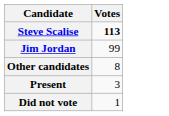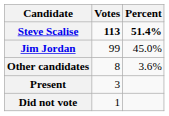 <table class="wikitable plainrowheaders" style="text-align: right;">
 <tr>
 <th scope="col">Candidate</th>
 <th scope="col">Votes</th>
+<th scope="col">Percent</th>
 </tr>
 <tr>
 <th scope="row"><strong><a href='#'>Steve Scalise</a></strong> </th>
 <td><strong>113</strong></td>
+<td><strong>51.4%</strong></td>
 </tr>
 <tr>
 <th scope="row"><a href='#'>Jim Jordan</a></th>
 <td>99</td>
+<td>45.0%</td>
 </tr>
 <tr>
 <th scope="row">Other candidates</th>
 <td>8</td>
+<td>3.6%</td>
 </tr>
 <tr>
 <th scope="row">Present</th>
 <td>3</td>
+<td></td>
 </tr>
 <tr>
 <th scope="row">Did not vote</th>
 <td>1</td>
+<td></td>
 </tr>
 </table>
